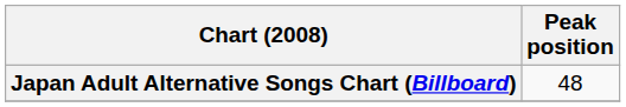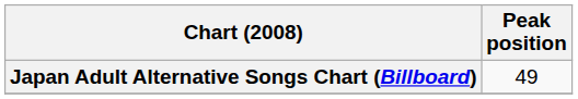 <table class="wikitable plainrowheaders">
 <tr>
 <th>Chart (2008)</th>
 <th>Peak<br>position</th>
 </tr>
 <tr>
 <th scope="row">Japan Adult Alternative Songs Chart (<em><a href='#'>Billboard</a></em>)</th>
-<td style="text-align:center;">48</td>
+<td style="text-align:center;">49</td>
 </tr>
 <tr>
 </tr>
 </table>
